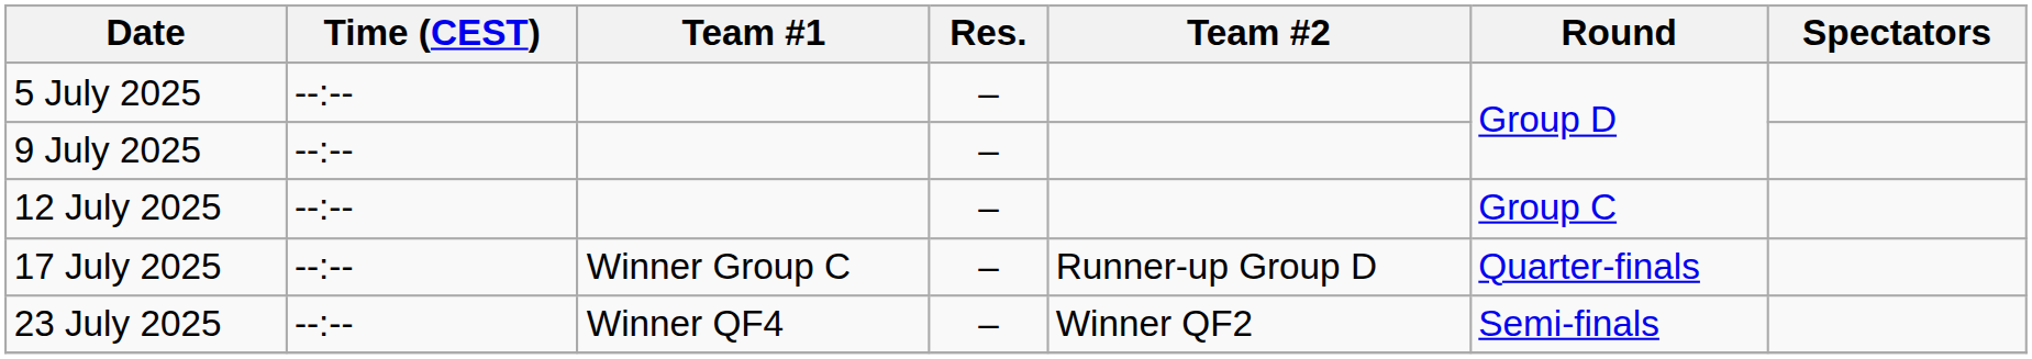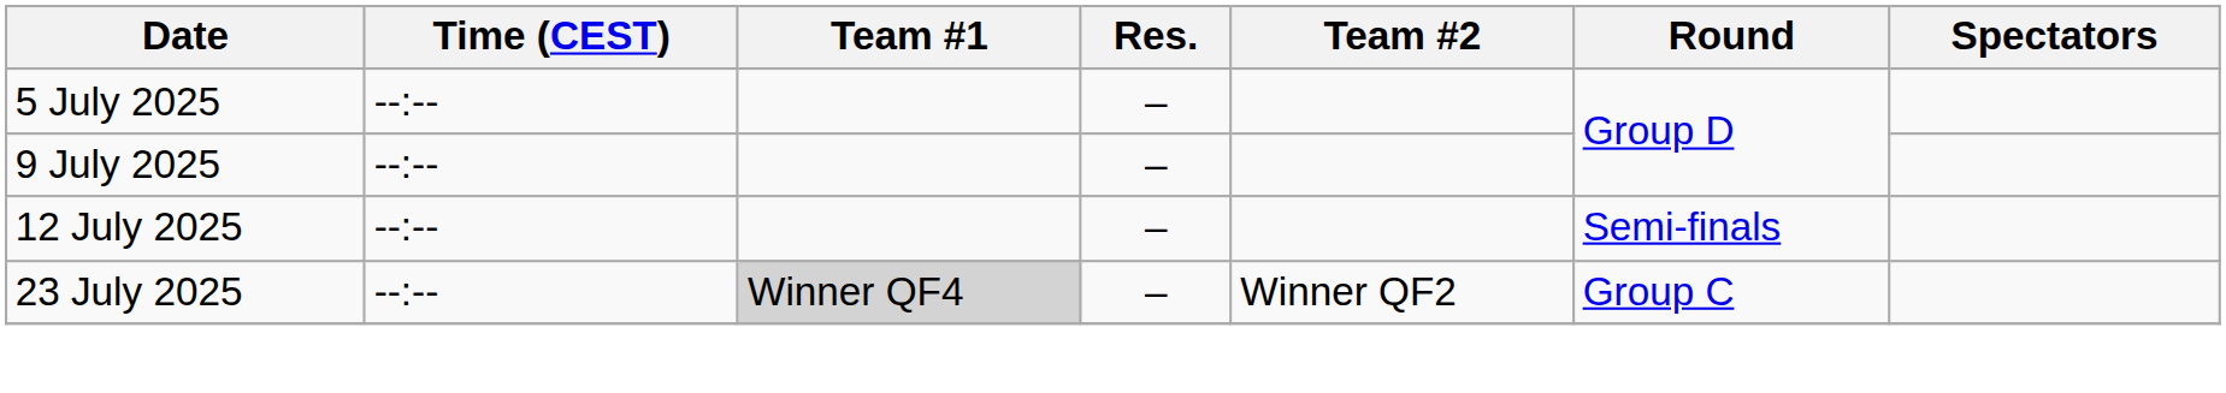 <table class="wikitable" style="text-align: left;" width="70%">
 <tr>
 <th>Date</th>
 <th>Time (<a href='#'>CEST</a>)</th>
 <th>Team #1</th>
 <th>Res.</th>
 <th>Team #2</th>
 <th>Round</th>
 <th>Spectators</th>
 </tr>
 <tr>
 <td>5 July 2025</td>
 <td>--:--</td>
 <td></td>
 <td style="text-align:center;">–</td>
 <td></td>
 <td rowspan=2><a href='#'>Group D</a></td>
 <td></td>
 </tr>
 <tr>
 <td>9 July 2025</td>
 <td>--:--</td>
 <td></td>
 <td style="text-align:center;">–</td>
 <td></td>
 <td></td>
 </tr>
 <tr>
 <td>12 July 2025</td>
 <td>--:--</td>
 <td></td>
 <td style="text-align:center;">–</td>
 <td></td>
-<td><a href='#'>Group C</a></td>
-<td></td>
-</tr>
-<tr>
-<td>17 July 2025</td>
-<td>--:--</td>
-<td>Winner Group C</td>
-<td style="text-align:center;">–</td>
-<td>Runner-up Group D</td>
-<td><a href='#'>Quarter-finals</a></td>
+<td><a href='#'>Semi-finals</a></td>
 <td></td>
 </tr>
 <tr>
 <td>23 July 2025</td>
 <td>--:--</td>
-<td>Winner QF4</td>
+<td style="background: lightgrey;">Winner QF4</td>
 <td style="text-align:center;">–</td>
 <td>Winner QF2</td>
-<td><a href='#'>Semi-finals</a></td>
+<td><a href='#'>Group C</a></td>
 <td></td>
 </tr>
 <tr>
 </tr>
 </table>
